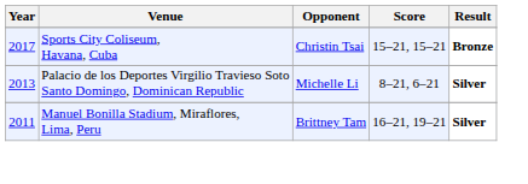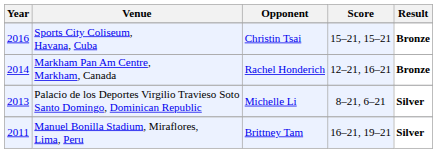 <table class="sortable wikitable" style="font-size: 90%;">
 <tr>
 <th>Year</th>
 <th>Venue</th>
 <th>Opponent</th>
 <th>Score</th>
 <th>Result</th>
 </tr>
 <tr>
 </tr>
 <tr style="background:#ECF2FF">
-<td align="center"><a href='#'>2017</a></td>
+<td align="center"><a href='#'>2016</a></td>
 <td align="left"><a href='#'>Sports City Coliseum</a>,<br><a href='#'>Havana</a>, <a href='#'>Cuba</a></td>
 <td align="left"> <a href='#'>Christin Tsai</a></td>
 <td align="center">15–21, 15–21</td>
 <td style="text-align:left; background:white"> <strong>Bronze</strong></td>
 </tr>
 <tr>
+</tr>
+<tr style="background:#ECF2FF">
+<td align="center"><a href='#'>2014</a></td>
+<td align="left"><a href='#'>Markham Pan Am Centre</a>,<br><a href='#'>Markham</a>, Canada</td>
+<td align="left"> <a href='#'>Rachel Honderich</a></td>
+<td align="center">12–21, 16–21</td>
+<td style="text-align:left; background:white"> <strong>Bronze</strong></td>
 </tr>
 <tr>
 </tr>
 <tr style="background:#ECF2FF">
 <td align="center"><a href='#'>2013</a></td>
 <td align="left">Palacio de los Deportes Virgilio Travieso Soto<br><a href='#'>Santo Domingo</a>, <a href='#'>Dominican Republic</a></td>
 <td align="left"> <a href='#'>Michelle Li</a></td>
 <td align="center">8–21, 6–21</td>
 <td style="text-align:left; background:white"> <strong>Silver</strong></td>
 </tr>
 <tr>
 </tr>
 <tr style="background:#ECF2FF">
 <td align="center"><a href='#'>2011</a></td>
 <td align="left"><a href='#'>Manuel Bonilla Stadium</a>, Miraflores,<br><a href='#'>Lima</a>, <a href='#'>Peru</a></td>
 <td align="left"> <a href='#'>Brittney Tam</a></td>
 <td align="center">16–21, 19–21</td>
 <td style="text-align:left; background:white"> <strong>Silver</strong></td>
 </tr>
 </table>
